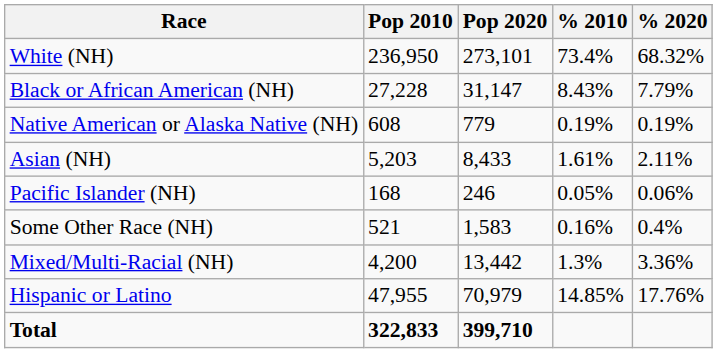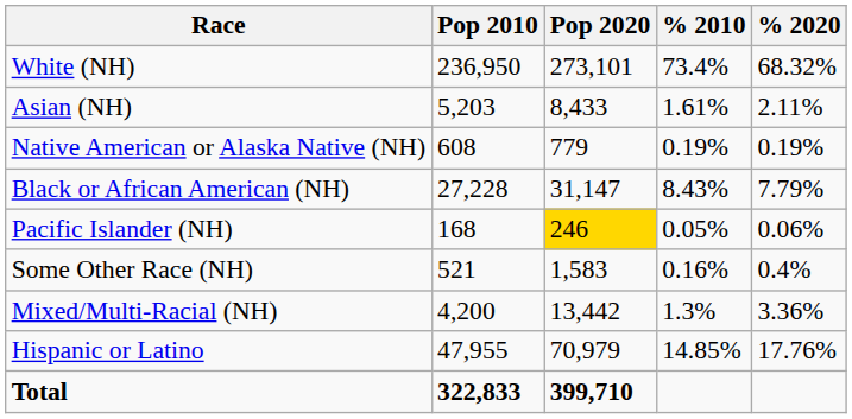 <table class="wikitable">
 <tr>
 <th>Race</th>
 <th>Pop 2010</th>
 <th>Pop 2020</th>
 <th>% 2010</th>
 <th>% 2020</th>
 </tr>
 <tr>
 <td><a href='#'>White</a> (NH)</td>
 <td>236,950</td>
 <td>273,101</td>
 <td>73.4%</td>
 <td>68.32%</td>
 </tr>
 <tr>
-<td><a href='#'>Black or African American</a> (NH)</td>
-<td>27,228</td>
-<td>31,147</td>
-<td>8.43%</td>
-<td>7.79%</td>
+<td><a href='#'>Asian</a> (NH)</td>
+<td>5,203</td>
+<td>8,433</td>
+<td>1.61%</td>
+<td>2.11%</td>
 </tr>
 <tr>
 <td><a href='#'>Native American</a> or <a href='#'>Alaska Native</a> (NH)</td>
 <td>608</td>
 <td>779</td>
 <td>0.19%</td>
 <td>0.19%</td>
 </tr>
 <tr>
-<td><a href='#'>Asian</a> (NH)</td>
-<td>5,203</td>
-<td>8,433</td>
-<td>1.61%</td>
-<td>2.11%</td>
+<td><a href='#'>Black or African American</a> (NH)</td>
+<td>27,228</td>
+<td>31,147</td>
+<td>8.43%</td>
+<td>7.79%</td>
 </tr>
 <tr>
 <td><a href='#'>Pacific Islander</a> (NH)</td>
 <td>168</td>
-<td>246</td>
+<td style="background: gold;">246</td>
 <td>0.05%</td>
 <td>0.06%</td>
 </tr>
 <tr>
 <td>Some Other Race (NH)</td>
 <td>521</td>
 <td>1,583</td>
 <td>0.16%</td>
 <td>0.4%</td>
 </tr>
 <tr>
 <td><a href='#'>Mixed/Multi-Racial</a> (NH)</td>
 <td>4,200</td>
 <td>13,442</td>
 <td>1.3%</td>
 <td>3.36%</td>
 </tr>
 <tr>
 <td><a href='#'>Hispanic or Latino</a></td>
 <td>47,955</td>
 <td>70,979</td>
 <td>14.85%</td>
 <td>17.76%</td>
 </tr>
 <tr>
 <td><strong>Total</strong></td>
 <td><strong>322,833</strong></td>
 <td><strong>399,710</strong></td>
 <td></td>
 <td></td>
 </tr>
 </table>
